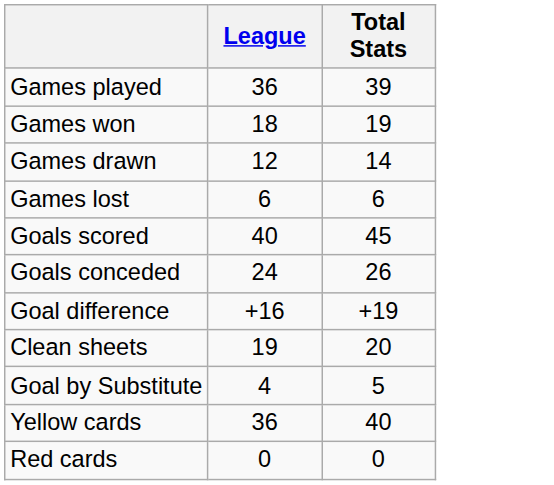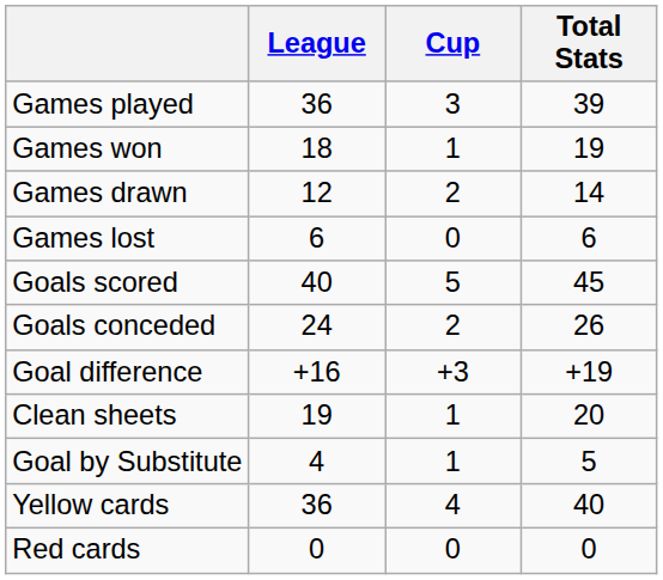 <table class="wikitable" style="text-align: center;">
 <tr>
 <th></th>
 <th style="width:70px;"><a href='#'>League</a></th>
+<th style="width:70px;"><a href='#'>Cup</a></th>
 <th style="width:70px;">Total Stats</th>
 </tr>
 <tr>
 <td align=left>Games played</td>
 <td>36</td>
+<td>3</td>
 <td>39</td>
 </tr>
 <tr>
 <td align=left>Games won</td>
 <td>18</td>
+<td>1</td>
 <td>19</td>
 </tr>
 <tr>
 <td align=left>Games drawn</td>
 <td>12</td>
+<td>2</td>
 <td>14</td>
 </tr>
 <tr>
 <td align=left>Games lost</td>
 <td>6</td>
+<td>0</td>
 <td>6</td>
 </tr>
 <tr>
 <td align=left>Goals scored</td>
 <td>40</td>
+<td>5</td>
 <td>45</td>
 </tr>
 <tr>
 <td align=left>Goals conceded</td>
 <td>24</td>
+<td>2</td>
 <td>26</td>
 </tr>
 <tr>
 <td align=left>Goal difference</td>
 <td>+16</td>
+<td>+3</td>
 <td>+19</td>
 </tr>
 <tr>
 <td align=left>Clean sheets</td>
 <td>19</td>
+<td>1</td>
 <td>20</td>
 </tr>
 <tr>
 <td align=left>Goal by Substitute</td>
 <td>4</td>
+<td>1</td>
 <td>5</td>
 </tr>
 <tr>
 <td align=left>Yellow cards</td>
 <td>36</td>
+<td>4</td>
 <td>40</td>
 </tr>
 <tr>
 <td align=left>Red cards</td>
 <td>0</td>
 <td>0</td>
+<td>0</td>
 </tr>
 </table>
